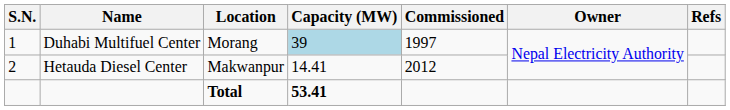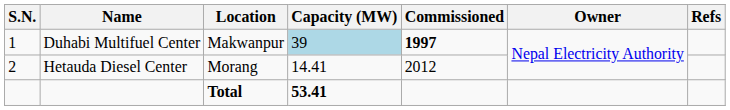 <table class="wikitable sortable">
 <tr>
 <th>S.N.</th>
 <th>Name</th>
 <th>Location</th>
 <th>Capacity (MW)</th>
 <th>Commissioned</th>
 <th>Owner</th>
 <th class=unsortable>Refs</th>
 </tr>
 <tr>
 <td>1</td>
 <td>Duhabi Multifuel Center</td>
-<td>Morang</td>
+<td>Makwanpur</td>
 <td style="background: lightblue;">39</td>
-<td>1997</td>
+<td><strong>1997</strong></td>
 <td rowspan=2><a href='#'>Nepal Electricity Authority</a></td>
 <td></td>
 </tr>
 <tr>
 <td>2</td>
 <td>Hetauda Diesel Center</td>
-<td>Makwanpur</td>
+<td>Morang</td>
 <td>14.41</td>
 <td>2012</td>
 <td></td>
 </tr>
 <tr>
 <td></td>
 <td></td>
 <td><strong>Total</strong></td>
 <td><strong>53.41</strong></td>
 <td></td>
 <td></td>
 <td></td>
 </tr>
 </table>
